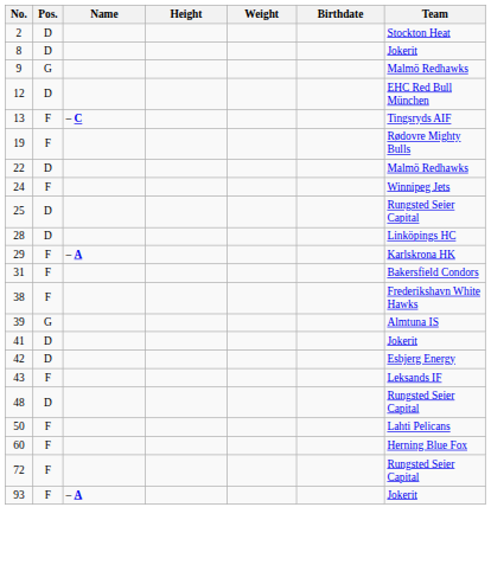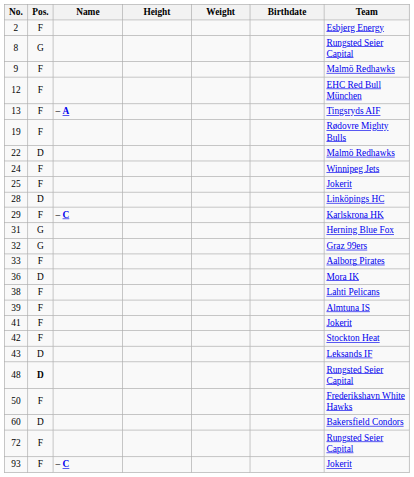 <table width="100%" class="wikitable sortable" style="font-size: 90%; text-align: center;">
 <tr>
 <th style="width:  4%;">No.</th>
 <th style="width:  4%;">Pos.</th>
 <th style="width: 13%;">Name</th>
 <th style="width: 13%;">Height</th>
 <th style="width: 11%;">Weight</th>
 <th style="width: 14%;">Birthdate</th>
 <th style="width: 16%;">Team</th>
 </tr>
 <tr>
 <td>2</td>
-<td>D</td>
+<td>F</td>
 <td align=left></td>
 <td></td>
 <td></td>
 <td></td>
-<td style="text-align:left;"> <a href='#'>Stockton Heat</a></td>
+<td style="text-align:left;"> <a href='#'>Esbjerg Energy</a></td>
 </tr>
 <tr>
 <td>8</td>
-<td>D</td>
+<td>G</td>
 <td align=left></td>
 <td></td>
 <td></td>
 <td></td>
-<td style="text-align:left;"> <a href='#'>Jokerit</a></td>
+<td style="text-align:left;"> <a href='#'>Rungsted Seier Capital</a></td>
 </tr>
 <tr>
 <td>9</td>
-<td>G</td>
+<td>F</td>
 <td align=left></td>
 <td></td>
 <td></td>
 <td></td>
 <td style="text-align:left;"> <a href='#'>Malmö Redhawks</a></td>
 </tr>
 <tr>
 <td>12</td>
-<td>D</td>
+<td>F</td>
 <td align=left></td>
 <td></td>
 <td></td>
 <td></td>
 <td style="text-align:left;"> <a href='#'>EHC Red Bull München</a></td>
 </tr>
 <tr>
 <td>13</td>
 <td>F</td>
-<td align=left> – <strong><a href='#'>C</a></strong></td>
+<td align=left> – <strong><a href='#'>A</a></strong></td>
 <td></td>
 <td></td>
 <td></td>
 <td style="text-align:left;"> <a href='#'>Tingsryds AIF</a></td>
 </tr>
 <tr>
 <td>19</td>
 <td>F</td>
 <td align=left></td>
 <td></td>
 <td></td>
 <td></td>
 <td style="text-align:left;"> <a href='#'>Rødovre Mighty Bulls</a></td>
 </tr>
 <tr>
 <td>22</td>
 <td>D</td>
 <td align=left></td>
 <td></td>
 <td></td>
 <td></td>
 <td style="text-align:left;"> <a href='#'>Malmö Redhawks</a></td>
 </tr>
 <tr>
 <td>24</td>
 <td>F</td>
 <td align=left></td>
 <td></td>
 <td></td>
 <td></td>
 <td style="text-align:left;"> <a href='#'>Winnipeg Jets</a></td>
 </tr>
 <tr>
 <td>25</td>
-<td>D</td>
+<td>F</td>
 <td align=left></td>
 <td></td>
 <td></td>
 <td></td>
-<td style="text-align:left;"> <a href='#'>Rungsted Seier Capital</a></td>
+<td style="text-align:left;"> <a href='#'>Jokerit</a></td>
 </tr>
 <tr>
 <td>28</td>
 <td>D</td>
 <td align=left></td>
 <td></td>
 <td></td>
 <td></td>
 <td style="text-align:left;"> <a href='#'>Linköpings HC</a></td>
 </tr>
 <tr>
 <td>29</td>
 <td>F</td>
-<td align=left> – <strong><a href='#'>A</a></strong></td>
+<td align=left> – <strong><a href='#'>C</a></strong></td>
 <td></td>
 <td></td>
 <td></td>
 <td style="text-align:left;"> <a href='#'>Karlskrona HK</a></td>
 </tr>
 <tr>
 <td>31</td>
+<td>G</td>
+<td align=left></td>
+<td></td>
+<td></td>
+<td></td>
+<td style="text-align:left;"> <a href='#'>Herning Blue Fox</a></td>
+</tr>
+<tr>
+<td>32</td>
+<td>G</td>
+<td align=left></td>
+<td></td>
+<td></td>
+<td></td>
+<td style="text-align:left;"> <a href='#'>Graz 99ers</a></td>
+</tr>
+<tr>
+<td>33</td>
 <td>F</td>
 <td align=left></td>
 <td></td>
 <td></td>
 <td></td>
-<td style="text-align:left;"> <a href='#'>Bakersfield Condors</a></td>
+<td style="text-align:left;"> <a href='#'>Aalborg Pirates</a></td>
+</tr>
+<tr>
+<td>36</td>
+<td>D</td>
+<td align=left></td>
+<td></td>
+<td></td>
+<td></td>
+<td style="text-align:left;"> <a href='#'>Mora IK</a></td>
 </tr>
 <tr>
 <td>38</td>
 <td>F</td>
 <td align=left></td>
 <td></td>
 <td></td>
 <td></td>
-<td style="text-align:left;"> <a href='#'>Frederikshavn White Hawks</a></td>
+<td style="text-align:left;"> <a href='#'>Lahti Pelicans</a></td>
 </tr>
 <tr>
 <td>39</td>
-<td>G</td>
+<td>F</td>
 <td align=left></td>
 <td></td>
 <td></td>
 <td></td>
 <td style="text-align:left;"> <a href='#'>Almtuna IS</a></td>
 </tr>
 <tr>
 <td>41</td>
-<td>D</td>
+<td>F</td>
 <td align=left></td>
 <td></td>
 <td></td>
 <td></td>
 <td style="text-align:left;"> <a href='#'>Jokerit</a></td>
 </tr>
 <tr>
 <td>42</td>
-<td>D</td>
+<td>F</td>
 <td align=left></td>
 <td></td>
 <td></td>
 <td></td>
-<td style="text-align:left;"> <a href='#'>Esbjerg Energy</a></td>
+<td style="text-align:left;"> <a href='#'>Stockton Heat</a></td>
 </tr>
 <tr>
 <td>43</td>
-<td>F</td>
+<td>D</td>
 <td align=left></td>
 <td></td>
 <td></td>
 <td></td>
 <td style="text-align:left;"> <a href='#'>Leksands IF</a></td>
 </tr>
 <tr>
 <td>48</td>
-<td>D</td>
+<td><strong>D</strong></td>
 <td align=left></td>
 <td></td>
 <td></td>
 <td></td>
 <td style="text-align:left;"> <a href='#'>Rungsted Seier Capital</a></td>
 </tr>
 <tr>
 <td>50</td>
 <td>F</td>
 <td align=left></td>
 <td></td>
 <td></td>
 <td></td>
-<td style="text-align:left;"> <a href='#'>Lahti Pelicans</a></td>
+<td style="text-align:left;"> <a href='#'>Frederikshavn White Hawks</a></td>
 </tr>
 <tr>
 <td>60</td>
-<td>F</td>
+<td>D</td>
 <td align=left></td>
 <td></td>
 <td></td>
 <td></td>
-<td style="text-align:left;"> <a href='#'>Herning Blue Fox</a></td>
+<td style="text-align:left;"> <a href='#'>Bakersfield Condors</a></td>
 </tr>
 <tr>
 <td>72</td>
 <td>F</td>
 <td align=left></td>
 <td></td>
 <td></td>
 <td></td>
 <td style="text-align:left;"> <a href='#'>Rungsted Seier Capital</a></td>
 </tr>
 <tr>
 <td>93</td>
 <td>F</td>
-<td align=left> – <strong><a href='#'>A</a></strong></td>
+<td align=left> – <strong><a href='#'>C</a></strong></td>
 <td></td>
 <td></td>
 <td></td>
 <td style="text-align:left;"> <a href='#'>Jokerit</a></td>
 </tr>
 </table>
